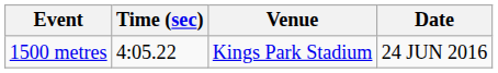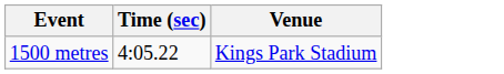 <table class=wikitable>
 <tr>
 <th>Event</th>
 <th>Time (<a href='#'>sec</a>)</th>
 <th>Venue</th>
-<th>Date</th>
 </tr>
 <tr>
 <td><a href='#'>1500 metres</a></td>
 <td>4:05.22</td>
 <td><a href='#'>Kings Park Stadium</a></td>
-<td>24 JUN 2016</td>
 </tr>
 </table>
